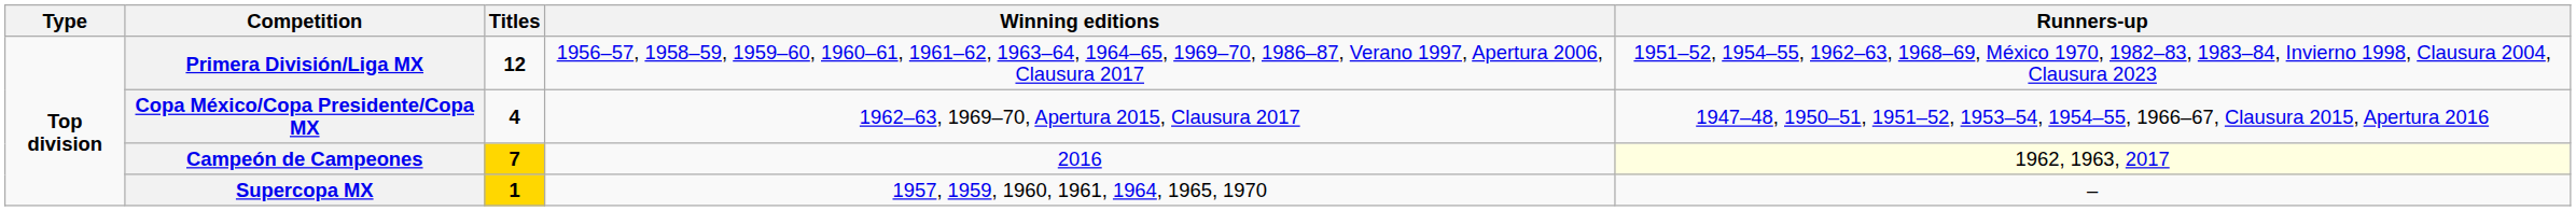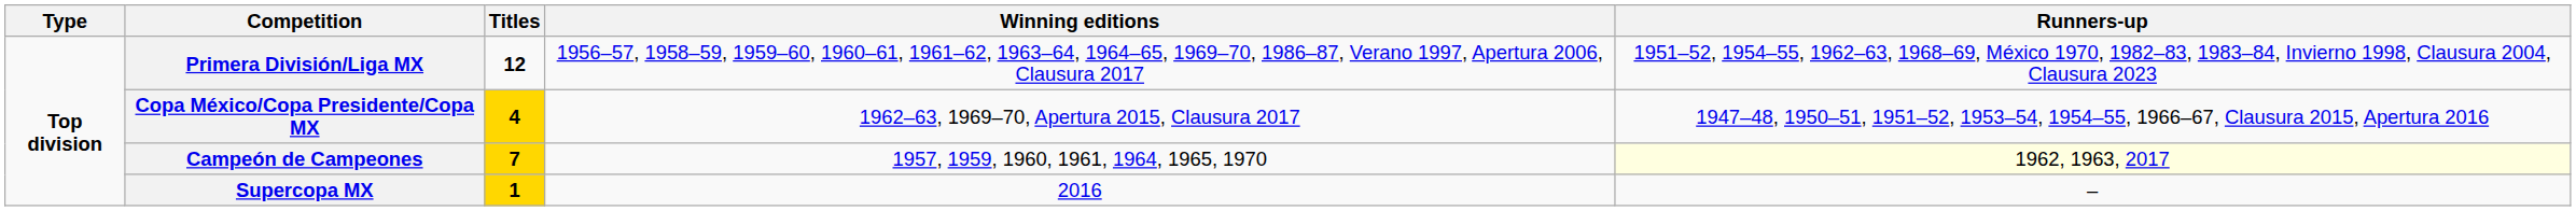 <table class="wikitable plainrowheaders" style="font-size:95%; text-align: center;">
 <tr>
 <th>Type</th>
 <th>Competition</th>
 <th>Titles</th>
 <th>Winning editions</th>
 <th>Runners-up</th>
 </tr>
 <tr>
 <td rowspan="4"><br><strong>Top division</strong></td>
 <th scope=col><a href='#'>Primera División/Liga MX</a></th>
 <td><strong>12</strong></td>
 <td><a href='#'>1956–57</a>, <a href='#'>1958–59</a>, <a href='#'>1959–60</a>, <a href='#'>1960–61</a>, <a href='#'>1961–62</a>, <a href='#'>1963–64</a>, <a href='#'>1964–65</a>, <a href='#'>1969–70</a>, <a href='#'>1986–87</a>, <a href='#'>Verano 1997</a>, <a href='#'>Apertura 2006</a>, <a href='#'>Clausura 2017</a></td>
 <td><a href='#'>1951–52</a>, <a href='#'>1954–55</a>, <a href='#'>1962–63</a>, <a href='#'>1968–69</a>, <a href='#'>México 1970</a>, <a href='#'>1982–83</a>, <a href='#'>1983–84</a>, <a href='#'>Invierno 1998</a>, <a href='#'>Clausura 2004</a>, <a href='#'>Clausura 2023</a></td>
 </tr>
 <tr>
 <th scope=col><a href='#'>Copa México/Copa Presidente/Copa MX</a></th>
-<td><strong>4</strong></td>
+<td style="background: gold;"><strong>4</strong></td>
 <td><a href='#'>1962–63</a>, 1969–70, <a href='#'>Apertura 2015</a>, <a href='#'>Clausura 2017</a></td>
 <td><a href='#'>1947–48</a>, <a href='#'>1950–51</a>, <a href='#'>1951–52</a>, <a href='#'>1953–54</a>, <a href='#'>1954–55</a>, 1966–67, <a href='#'>Clausura 2015</a>, <a href='#'>Apertura 2016</a></td>
 </tr>
 <tr>
 <th scope=col><a href='#'>Campeón de Campeones</a></th>
 <td bgcolor="gold"><strong>7</strong></td>
-<td><a href='#'>2016</a></td>
+<td><a href='#'>1957</a>, <a href='#'>1959</a>, 1960, 1961, <a href='#'>1964</a>, 1965, 1970</td>
 <td style="background: lightyellow;">1962, 1963, <a href='#'>2017</a></td>
 </tr>
 <tr>
 <th scope=col><a href='#'>Supercopa MX</a></th>
 <td bgcolor="gold"><strong>1</strong></td>
-<td><a href='#'>1957</a>, <a href='#'>1959</a>, 1960, 1961, <a href='#'>1964</a>, 1965, 1970</td>
+<td><a href='#'>2016</a></td>
 <td>–</td>
 </tr>
 </table>
